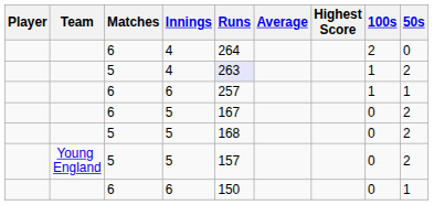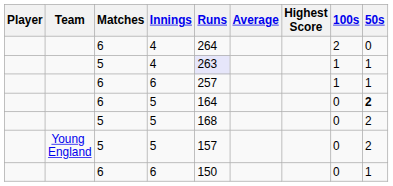 <table class="wikitable sortable" style="width:80%;">
 <tr>
 <th>Player</th>
 <th>Team</th>
 <th>Matches</th>
 <th><a href='#'>Innings</a></th>
 <th><a href='#'>Runs</a></th>
 <th><a href='#'>Average</a></th>
 <th>Highest Score</th>
 <th><a href='#'>100s</a></th>
 <th><a href='#'>50s</a></th>
 </tr>
 <tr>
 <td></td>
 <td></td>
 <td>6</td>
 <td>4</td>
 <td>264</td>
 <td></td>
 <td></td>
 <td>2</td>
 <td>0</td>
 </tr>
 <tr>
 <td></td>
 <td></td>
 <td>5</td>
 <td>4</td>
 <td style="background: lavender;">263</td>
 <td></td>
 <td></td>
 <td>1</td>
-<td>2</td>
+<td>1</td>
 </tr>
 <tr>
 <td></td>
 <td></td>
 <td>6</td>
 <td>6</td>
 <td>257</td>
 <td></td>
 <td></td>
 <td>1</td>
 <td>1</td>
 </tr>
 <tr>
 <td></td>
 <td></td>
 <td>6</td>
 <td>5</td>
-<td>167</td>
+<td>164</td>
 <td></td>
 <td></td>
 <td>0</td>
-<td>2</td>
+<td><strong>2</strong></td>
 </tr>
 <tr>
 <td></td>
 <td></td>
 <td>5</td>
 <td>5</td>
 <td>168</td>
 <td></td>
 <td></td>
 <td>0</td>
 <td>2</td>
 </tr>
 <tr>
 <td></td>
 <td> <a href='#'>Young England</a></td>
 <td>5</td>
 <td>5</td>
 <td>157</td>
 <td></td>
 <td></td>
 <td>0</td>
 <td>2</td>
 </tr>
 <tr>
 <td></td>
 <td></td>
 <td>6</td>
 <td>6</td>
 <td>150</td>
 <td></td>
 <td></td>
 <td>0</td>
 <td>1</td>
 </tr>
 </table>
